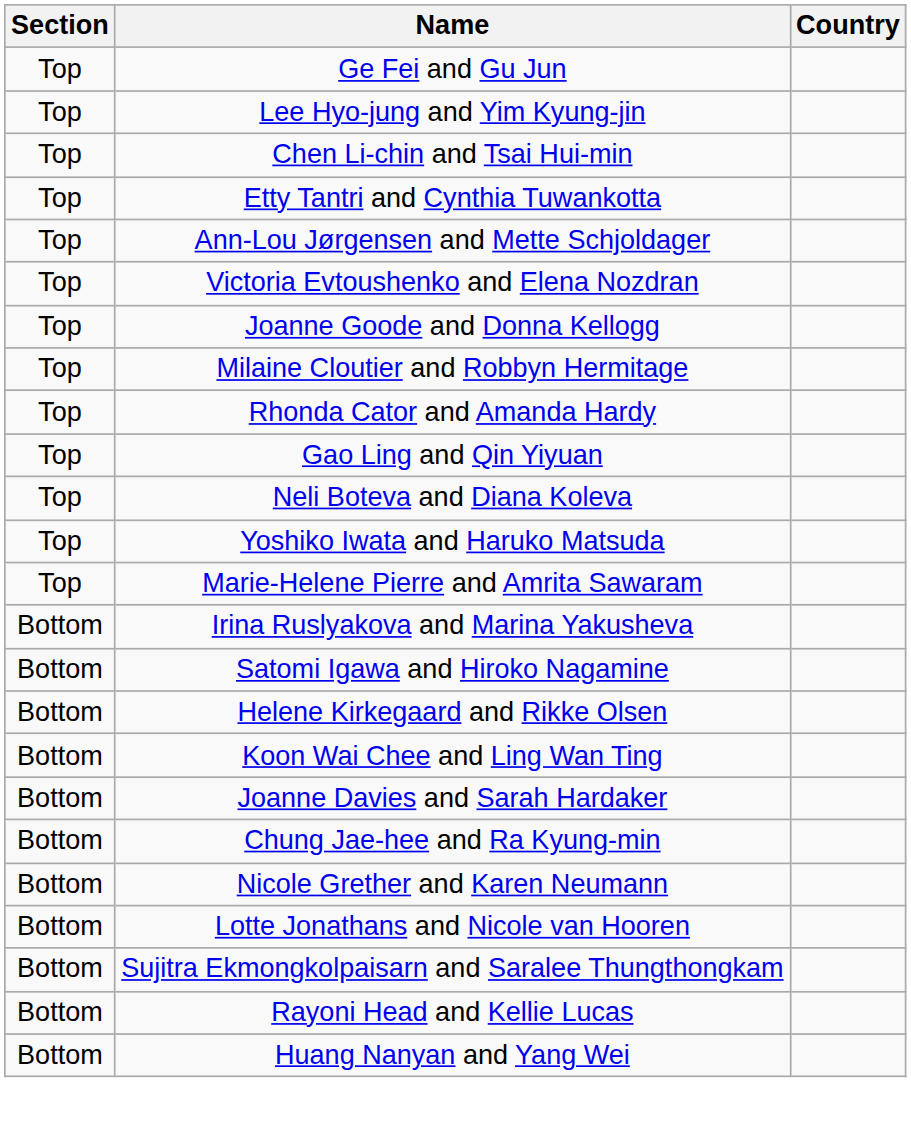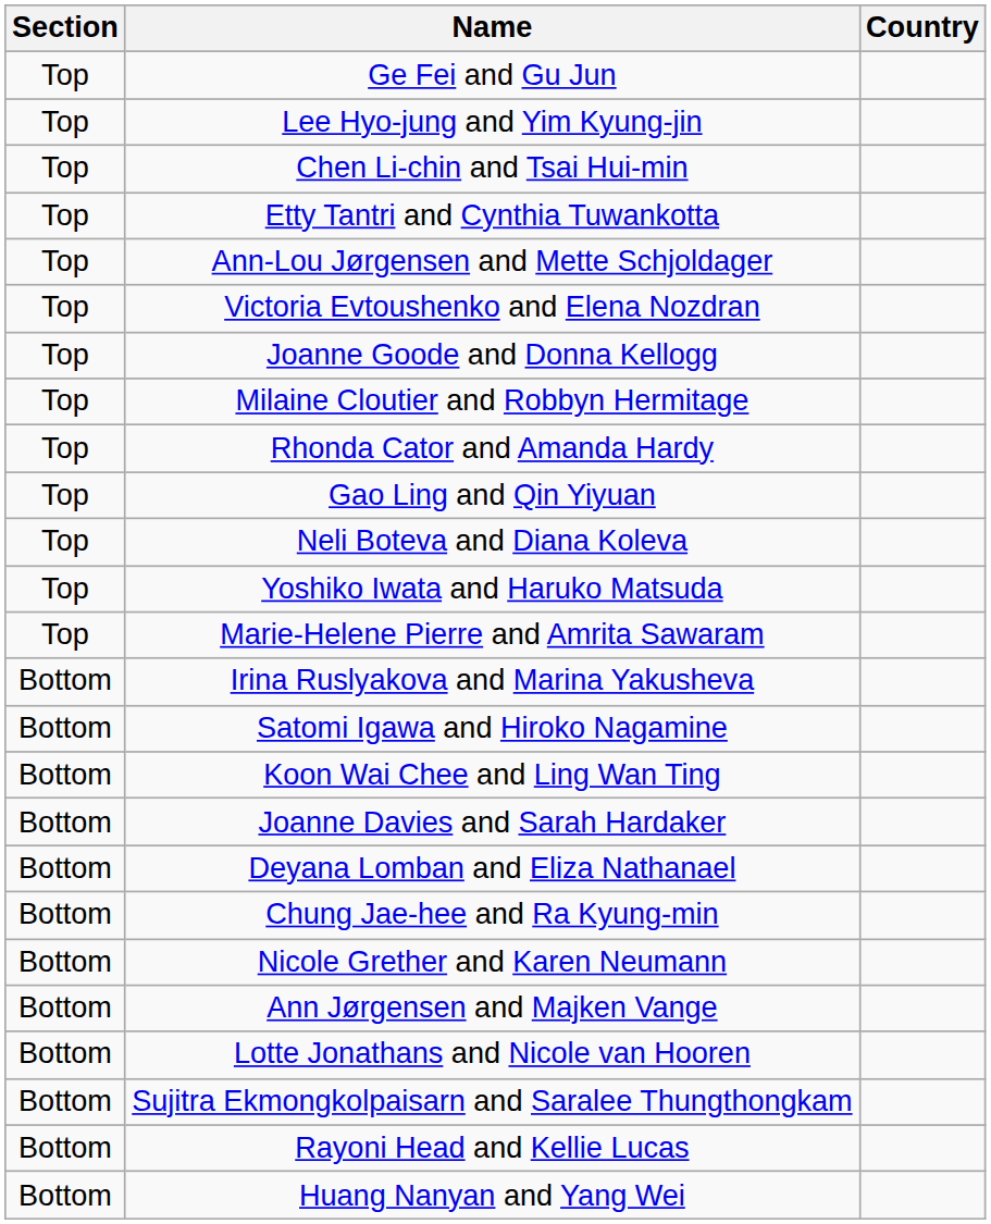 <table class="wikitable sortable" style="text-align:center">
 <tr>
 <th>Section</th>
 <th>Name</th>
 <th>Country</th>
 </tr>
 <tr>
 <td align="center">Top</td>
 <td><a href='#'>Ge Fei</a> and <a href='#'>Gu Jun</a></td>
 <td></td>
 </tr>
 <tr>
 <td align="center">Top</td>
 <td><a href='#'>Lee Hyo-jung</a> and <a href='#'>Yim Kyung-jin</a></td>
 <td></td>
 </tr>
 <tr>
 <td align="center">Top</td>
 <td><a href='#'>Chen Li-chin</a> and <a href='#'>Tsai Hui-min</a></td>
 <td></td>
 </tr>
 <tr>
 <td align="center">Top</td>
 <td><a href='#'>Etty Tantri</a> and <a href='#'>Cynthia Tuwankotta</a></td>
 <td></td>
 </tr>
 <tr>
 <td align="center">Top</td>
 <td><a href='#'>Ann-Lou Jørgensen</a> and <a href='#'>Mette Schjoldager</a></td>
 <td></td>
 </tr>
 <tr>
 <td align="center">Top</td>
 <td><a href='#'>Victoria Evtoushenko</a> and <a href='#'>Elena Nozdran</a></td>
 <td></td>
 </tr>
 <tr>
 <td align="center">Top</td>
 <td><a href='#'>Joanne Goode</a> and <a href='#'>Donna Kellogg</a></td>
 <td></td>
 </tr>
 <tr>
 <td align="center">Top</td>
 <td><a href='#'>Milaine Cloutier</a> and <a href='#'>Robbyn Hermitage</a></td>
 <td></td>
 </tr>
 <tr>
 <td align="center">Top</td>
 <td><a href='#'>Rhonda Cator</a> and <a href='#'>Amanda Hardy</a></td>
 <td></td>
 </tr>
 <tr>
 <td align="center">Top</td>
 <td><a href='#'>Gao Ling</a> and <a href='#'>Qin Yiyuan</a></td>
 <td></td>
 </tr>
 <tr>
 <td align="center">Top</td>
 <td><a href='#'>Neli Boteva</a> and <a href='#'>Diana Koleva</a></td>
 <td></td>
 </tr>
 <tr>
 <td align="center">Top</td>
 <td><a href='#'>Yoshiko Iwata</a> and <a href='#'>Haruko Matsuda</a></td>
 <td></td>
 </tr>
 <tr>
 <td align="center">Top</td>
 <td><a href='#'>Marie-Helene Pierre</a> and <a href='#'>Amrita Sawaram</a></td>
 <td></td>
 </tr>
 <tr>
 <td align="center">Bottom</td>
 <td><a href='#'>Irina Ruslyakova</a> and <a href='#'>Marina Yakusheva</a></td>
 <td></td>
 </tr>
 <tr>
 <td align="center">Bottom</td>
 <td><a href='#'>Satomi Igawa</a> and <a href='#'>Hiroko Nagamine</a></td>
 <td></td>
 </tr>
 <tr>
 <td align="center">Bottom</td>
-<td><a href='#'>Helene Kirkegaard</a> and <a href='#'>Rikke Olsen</a></td>
-<td></td>
-</tr>
-<tr>
-<td align="center">Bottom</td>
 <td><a href='#'>Koon Wai Chee</a> and <a href='#'>Ling Wan Ting</a></td>
 <td></td>
 </tr>
 <tr>
 <td align="center">Bottom</td>
 <td><a href='#'>Joanne Davies</a> and <a href='#'>Sarah Hardaker</a></td>
 <td></td>
 </tr>
 <tr>
 <td align="center">Bottom</td>
+<td><a href='#'>Deyana Lomban</a> and <a href='#'>Eliza Nathanael</a></td>
+<td></td>
+</tr>
+<tr>
+<td align="center">Bottom</td>
 <td><a href='#'>Chung Jae-hee</a> and <a href='#'>Ra Kyung-min</a></td>
 <td></td>
 </tr>
 <tr>
 <td align="center">Bottom</td>
 <td><a href='#'>Nicole Grether</a> and <a href='#'>Karen Neumann</a></td>
+<td></td>
+</tr>
+<tr>
+<td align="center">Bottom</td>
+<td><a href='#'>Ann Jørgensen</a> and <a href='#'>Majken Vange</a></td>
 <td></td>
 </tr>
 <tr>
 <td align="center">Bottom</td>
 <td><a href='#'>Lotte Jonathans</a> and <a href='#'>Nicole van Hooren</a></td>
 <td></td>
 </tr>
 <tr>
 <td align="center">Bottom</td>
 <td><a href='#'>Sujitra Ekmongkolpaisarn</a> and <a href='#'>Saralee Thungthongkam</a></td>
 <td></td>
 </tr>
 <tr>
 <td align="center">Bottom</td>
 <td><a href='#'>Rayoni Head</a> and <a href='#'>Kellie Lucas</a></td>
 <td></td>
 </tr>
 <tr>
 <td align="center">Bottom</td>
 <td><a href='#'>Huang Nanyan</a> and <a href='#'>Yang Wei</a></td>
 <td></td>
 </tr>
 </table>
